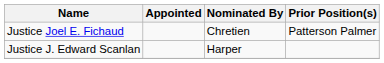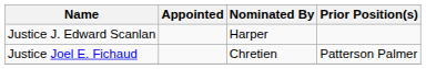 <table class="wikitable sortable">
 <tr>
 <th>Name</th>
 <th>Appointed</th>
 <th>Nominated By</th>
 <th class="unsortable">Prior Position(s)</th>
 </tr>
 <tr>
+<td>Justice J. Edward Scanlan</td>
+<td></td>
+<td>Harper</td>
+<td></td>
+</tr>
+<tr>
 <td>Justice <a href='#'>Joel E. Fichaud</a></td>
 <td></td>
 <td>Chretien</td>
 <td>Patterson Palmer</td>
 </tr>
 <tr>
-<td>Justice J. Edward Scanlan</td>
-<td></td>
-<td>Harper</td>
-<td></td>
-</tr>
-<tr>
 </tr>
 </table>
